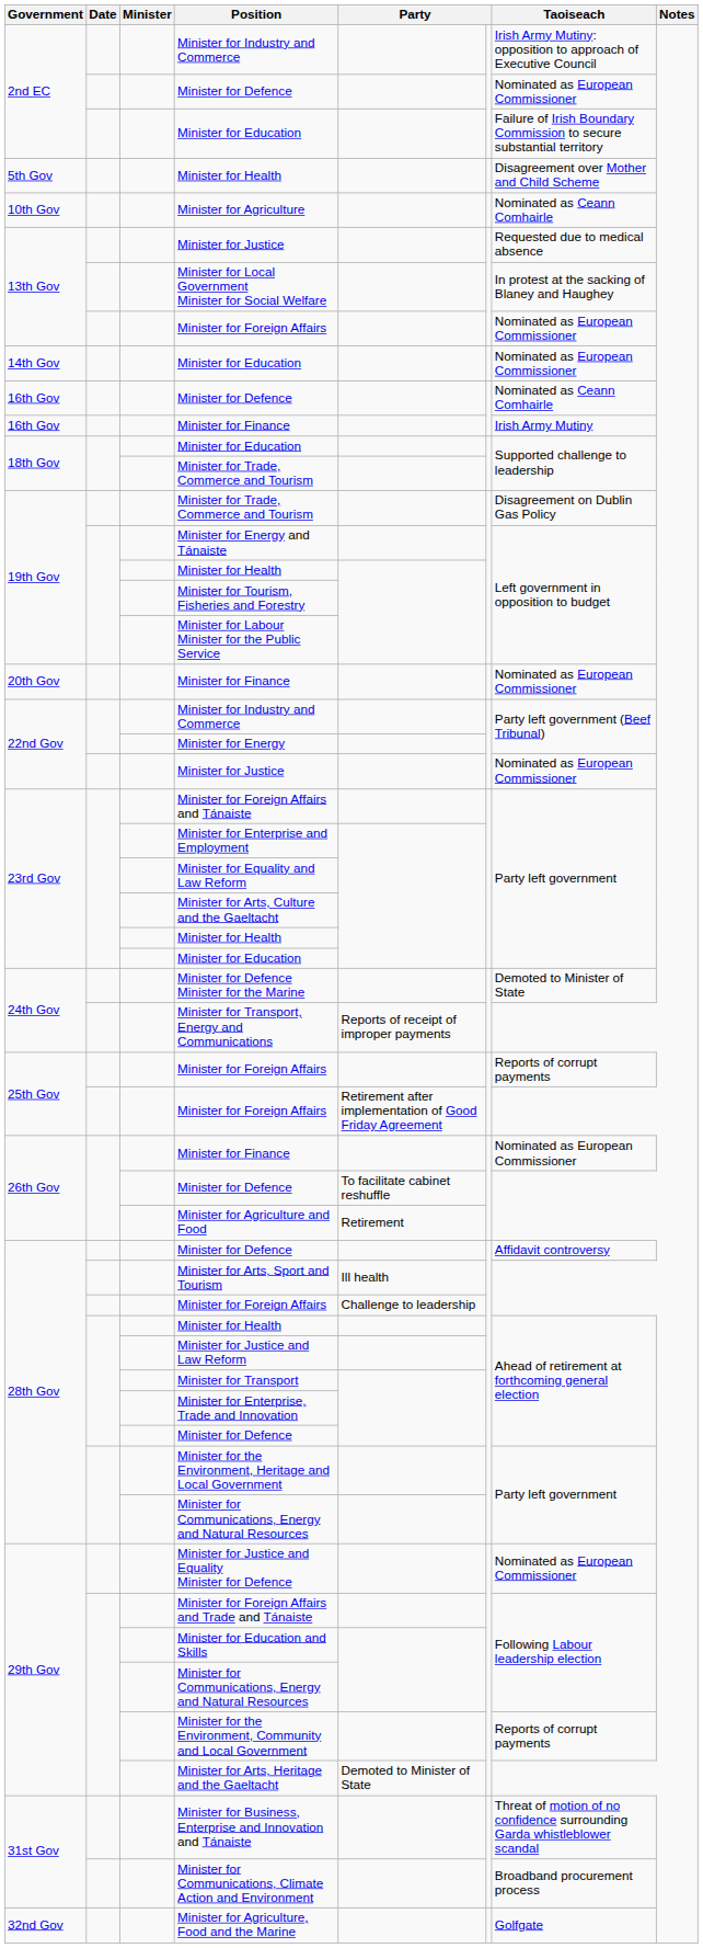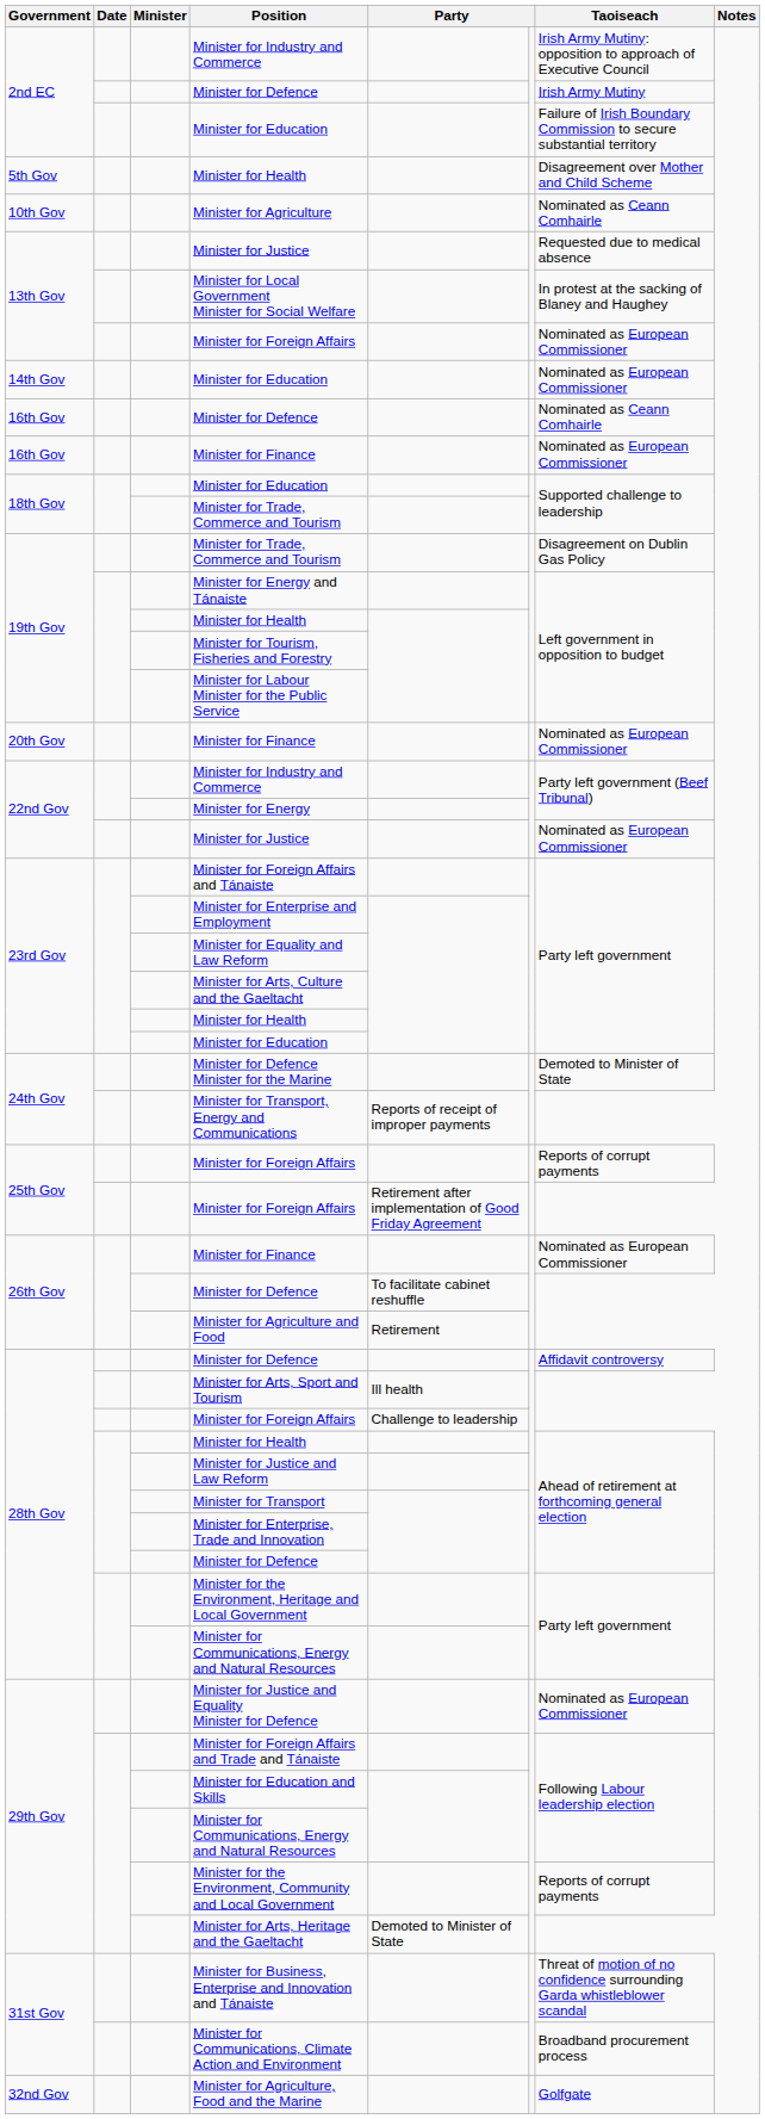 <table class="wikitable sortable">
 <tr>
 <th>Government</th>
 <th>Date</th>
 <th>Minister</th>
 <th>Position</th>
 <th colspan=2>Party</th>
 <th>Taoiseach</th>
 <th>Notes</th>
 </tr>
 <tr>
 <td data-sort-value="0.2" rowspan=3><a href='#'>2nd EC</a></td>
 <td></td>
 <td></td>
 <td data-sort-value="ind"><a href='#'>Minister for Industry and Commerce</a></td>
 <td></td>
 <td rowspan=3></td>
 <td><a href='#'>Irish Army Mutiny</a>: opposition to approach of Executive Council</td>
 </tr>
 <tr>
 <td></td>
 <td></td>
 <td data-sort-value="def"><a href='#'>Minister for Defence</a></td>
 <td></td>
-<td>Nominated as <a href='#'>European Commissioner</a></td>
+<td><a href='#'>Irish Army Mutiny</a></td>
 </tr>
 <tr>
 <td></td>
 <td></td>
 <td data-sort-value="ed"><a href='#'>Minister for Education</a></td>
 <td></td>
 <td>Failure of <a href='#'>Irish Boundary Commission</a> to secure substantial territory</td>
 </tr>
 <tr>
 <td data-sort-value="05"><a href='#'>5th Gov</a></td>
 <td></td>
 <td></td>
 <td data-sort-value="health"><a href='#'>Minister for Health</a></td>
 <td></td>
 <td></td>
 <td>Disagreement over <a href='#'>Mother and Child Scheme</a></td>
 </tr>
 <tr>
 <td data-sort-value="10"><a href='#'>10th Gov</a></td>
 <td></td>
 <td></td>
 <td data-sort-value="ag"><a href='#'>Minister for Agriculture</a></td>
 <td></td>
 <td></td>
 <td>Nominated as <a href='#'>Ceann Comhairle</a></td>
 </tr>
 <tr>
 <td data-sort-value="13" rowspan=3><a href='#'>13th Gov</a></td>
 <td></td>
 <td></td>
 <td data-sort-value="just"><a href='#'>Minister for Justice</a></td>
 <td></td>
 <td rowspan=3></td>
 <td>Requested due to medical absence</td>
 </tr>
 <tr>
 <td></td>
 <td></td>
 <td data-sort-value="local"><a href='#'>Minister for Local Government</a><br><a href='#'>Minister for Social Welfare</a></td>
 <td></td>
 <td>In protest at the sacking of Blaney and Haughey</td>
 </tr>
 <tr>
 <td></td>
 <td></td>
 <td data-sort-value="for"><a href='#'>Minister for Foreign Affairs</a></td>
 <td></td>
 <td>Nominated as <a href='#'>European Commissioner</a></td>
 </tr>
 <tr>
 <td data-sort-value="14"><a href='#'>14th Gov</a></td>
 <td></td>
 <td></td>
 <td data-sort-value="ed"><a href='#'>Minister for Education</a></td>
 <td></td>
 <td></td>
 <td>Nominated as <a href='#'>European Commissioner</a></td>
 </tr>
 <tr>
 <td data-sort-value="16"><a href='#'>16th Gov</a></td>
 <td></td>
 <td></td>
 <td data-sort-value="def"><a href='#'>Minister for Defence</a></td>
 <td></td>
 <td rowspan=2></td>
 <td>Nominated as <a href='#'>Ceann Comhairle</a></td>
 </tr>
 <tr>
 <td data-sort-value="16"><a href='#'>16th Gov</a></td>
 <td></td>
 <td></td>
 <td data-sort-value="fin"><a href='#'>Minister for Finance</a></td>
 <td></td>
-<td><a href='#'>Irish Army Mutiny</a></td>
+<td>Nominated as <a href='#'>European Commissioner</a></td>
 </tr>
 <tr>
 <td data-sort-value="18" rowspan=2><a href='#'>18th Gov</a></td>
 <td rowspan=2></td>
 <td></td>
 <td data-sort-value="ed"><a href='#'>Minister for Education</a></td>
 <td></td>
 <td rowspan=2></td>
 <td rowspan=2>Supported challenge to leadership</td>
 </tr>
 <tr>
 <td></td>
 <td data-sort-value="trade"><a href='#'>Minister for Trade, Commerce and Tourism</a></td>
 </tr>
 <tr>
 <td rowspan=5 data-sort-value="19"><a href='#'>19th Gov</a></td>
 <td></td>
 <td></td>
 <td data-sort-value="trade"><a href='#'>Minister for Trade, Commerce and Tourism</a></td>
 <td></td>
 <td rowspan=5></td>
 <td>Disagreement on Dublin Gas Policy</td>
 </tr>
 <tr>
 <td rowspan=4></td>
 <td></td>
 <td data-sort-value="energy"><a href='#'>Minister for Energy</a> and <a href='#'>Tánaiste</a></td>
 <td></td>
 <td rowspan=4>Left government in opposition to budget</td>
 </tr>
 <tr>
 <td></td>
 <td data-sort-value="health"><a href='#'>Minister for Health</a></td>
 </tr>
 <tr>
 <td></td>
 <td data-sort-value="tourism"><a href='#'>Minister for Tourism, Fisheries and Forestry</a></td>
 </tr>
 <tr>
 <td></td>
 <td data-sort-value="labour"><a href='#'>Minister for Labour</a><br><a href='#'>Minister for the Public Service</a></td>
 </tr>
 <tr>
 <td data-sort-value="20"><a href='#'>20th Gov</a></td>
 <td></td>
 <td></td>
 <td data-sort-value="finance"><a href='#'>Minister for Finance</a></td>
 <td></td>
 <td></td>
 <td>Nominated as <a href='#'>European Commissioner</a></td>
 </tr>
 <tr>
 <td data-sort-value="22" rowspan=3><a href='#'>22nd Gov</a></td>
 <td rowspan=2></td>
 <td></td>
 <td data-sort-value="industry"><a href='#'>Minister for Industry and Commerce</a></td>
 <td></td>
 <td rowspan=3></td>
 <td rowspan=2>Party left government (<a href='#'>Beef Tribunal</a>)</td>
 </tr>
 <tr>
 <td></td>
 <td data-sort-value="energy"><a href='#'>Minister for Energy</a></td>
 </tr>
 <tr>
 <td></td>
 <td></td>
 <td data-sort-value="justice"><a href='#'>Minister for Justice</a></td>
 <td></td>
 <td>Nominated as <a href='#'>European Commissioner</a></td>
 </tr>
 <tr>
 <td data-sort-value="23" rowspan=6><a href='#'>23rd Gov</a></td>
 <td rowspan=6></td>
 <td></td>
 <td data-sort-value="foreign"><a href='#'>Minister for Foreign Affairs</a> and <a href='#'>Tánaiste</a></td>
 <td></td>
 <td rowspan=6></td>
 <td rowspan=6>Party left government</td>
 </tr>
 <tr>
 <td></td>
 <td data-sort-value="enterprise"><a href='#'>Minister for Enterprise and Employment</a></td>
 </tr>
 <tr>
 <td></td>
 <td data-sort-value="equality"><a href='#'>Minister for Equality and Law Reform</a></td>
 </tr>
 <tr>
 <td></td>
 <td data-sort-value="equality"><a href='#'>Minister for Arts, Culture and the Gaeltacht</a></td>
 </tr>
 <tr>
 <td></td>
 <td data-sort-value="health"><a href='#'>Minister for Health</a></td>
 </tr>
 <tr>
 <td></td>
 <td data-sort-value="health"><a href='#'>Minister for Education</a></td>
 </tr>
 <tr>
 <td data-sort-value="24" rowspan=2><a href='#'>24th Gov</a></td>
 <td></td>
 <td></td>
 <td data-sort-value="defence"><a href='#'>Minister for Defence</a><br><a href='#'>Minister for the Marine</a></td>
 <td></td>
 <td rowspan=2></td>
 <td>Demoted to Minister of State</td>
 </tr>
 <tr>
 <td></td>
 <td></td>
 <td data-sort-value="transport"><a href='#'>Minister for Transport, Energy and Communications</a></td>
 <td>Reports of receipt of improper payments</td>
 </tr>
 <tr>
 <td data-sort-value="25" rowspan=2><a href='#'>25th Gov</a></td>
 <td></td>
 <td></td>
 <td data-sort-value="foreign"><a href='#'>Minister for Foreign Affairs</a></td>
 <td></td>
 <td rowspan=2></td>
 <td>Reports of corrupt payments</td>
 </tr>
 <tr>
 <td></td>
 <td></td>
 <td data-sort-value="foreign"><a href='#'>Minister for Foreign Affairs</a></td>
 <td>Retirement after implementation of <a href='#'>Good Friday Agreement</a></td>
 </tr>
 <tr>
 <td data-sort-value="26" rowspan=3><a href='#'>26th Gov</a></td>
 <td rowspan=3></td>
 <td></td>
 <td data-sort-value="finance"><a href='#'>Minister for Finance</a></td>
 <td></td>
 <td rowspan=3></td>
 <td>Nominated as European Commissioner</td>
 </tr>
 <tr>
 <td></td>
 <td data-sort-value="defence"><a href='#'>Minister for Defence</a></td>
 <td>To facilitate cabinet reshuffle</td>
 </tr>
 <tr>
 <td></td>
 <td data-sort-value="ag"><a href='#'>Minister for Agriculture and Food</a></td>
 <td>Retirement</td>
 </tr>
 <tr>
 <td data-sort-value="28" rowspan=10><a href='#'>28th Gov</a></td>
 <td></td>
 <td></td>
 <td data-sort-value="defence"><a href='#'>Minister for Defence</a></td>
 <td></td>
 <td rowspan=10></td>
 <td><a href='#'>Affidavit controversy</a></td>
 </tr>
 <tr>
 <td></td>
 <td></td>
 <td data-sort-value="arts"><a href='#'>Minister for Arts, Sport and Tourism</a></td>
 <td>Ill health</td>
 </tr>
 <tr>
 <td></td>
 <td></td>
 <td data-sort-value="foreign"><a href='#'>Minister for Foreign Affairs</a></td>
 <td>Challenge to leadership</td>
 </tr>
 <tr>
 <td rowspan=5></td>
 <td></td>
 <td data-sort-value="health"><a href='#'>Minister for Health</a></td>
 <td></td>
 <td rowspan=5>Ahead of retirement at <a href='#'>forthcoming general election</a></td>
 </tr>
 <tr>
 <td></td>
 <td data-sort-value="justice"><a href='#'>Minister for Justice and Law Reform</a></td>
 <td></td>
 </tr>
 <tr>
 <td></td>
 <td data-sort-value="transport"><a href='#'>Minister for Transport</a></td>
 </tr>
 <tr>
 <td></td>
 <td data-sort-value="enterprise"><a href='#'>Minister for Enterprise, Trade and Innovation</a></td>
 </tr>
 <tr>
 <td></td>
 <td data-sort-value="defence"><a href='#'>Minister for Defence</a></td>
 </tr>
 <tr>
 <td rowspan=2></td>
 <td></td>
 <td data-sort-value="environ"><a href='#'>Minister for the Environment, Heritage and Local Government</a></td>
 <td></td>
 <td rowspan=2>Party left government</td>
 </tr>
 <tr>
 <td></td>
 <td data-sort-value="communications"><a href='#'>Minister for Communications, Energy and Natural Resources</a></td>
 </tr>
 <tr>
 <td data-sort-value="29" rowspan=6><a href='#'>29th Gov</a></td>
 <td></td>
 <td></td>
 <td data-sort-value="justice"><a href='#'>Minister for Justice and Equality</a><br><a href='#'>Minister for Defence</a></td>
 <td></td>
 <td rowspan=6></td>
 <td>Nominated as <a href='#'>European Commissioner</a></td>
 </tr>
 <tr>
 <td rowspan=5></td>
 <td></td>
 <td data-sort-value="foreign"><a href='#'>Minister for Foreign Affairs and Trade</a> and <a href='#'>Tánaiste</a></td>
 <td></td>
 <td rowspan=3>Following <a href='#'>Labour leadership election</a></td>
 </tr>
 <tr>
 <td></td>
 <td data-sort-value="Education"><a href='#'>Minister for Education and Skills</a></td>
 </tr>
 <tr>
 <td></td>
 <td data-sort-value="communications"><a href='#'>Minister for Communications, Energy and Natural Resources</a></td>
 </tr>
 <tr>
 <td></td>
 <td data-sort-value="environ"><a href='#'>Minister for the Environment, Community and Local Government</a></td>
 <td></td>
 <td>Reports of corrupt payments</td>
 </tr>
 <tr>
 <td></td>
 <td data-sort-value="arts"><a href='#'>Minister for Arts, Heritage and the Gaeltacht</a></td>
 <td>Demoted to Minister of State</td>
 </tr>
 <tr>
 <td data-sort-value="31" rowspan=2><a href='#'>31st Gov</a></td>
 <td></td>
 <td></td>
 <td><a href='#'>Minister for Business, Enterprise and Innovation</a> and <a href='#'>Tánaiste</a></td>
 <td></td>
 <td rowspan=2></td>
 <td>Threat of <a href='#'>motion of no confidence</a> surrounding <a href='#'>Garda whistleblower scandal</a></td>
 </tr>
 <tr>
 <td></td>
 <td></td>
 <td data-sort-value="comm"><a href='#'>Minister for Communications, Climate Action and Environment</a></td>
 <td></td>
 <td>Broadband procurement process</td>
 </tr>
 <tr>
 <td data-sort-value="32"><a href='#'>32nd Gov</a></td>
 <td></td>
 <td></td>
 <td data-sort-value="ag"><a href='#'>Minister for Agriculture, Food and the Marine</a></td>
 <td></td>
 <td></td>
 <td><a href='#'>Golfgate</a></td>
 </tr>
 </table>
